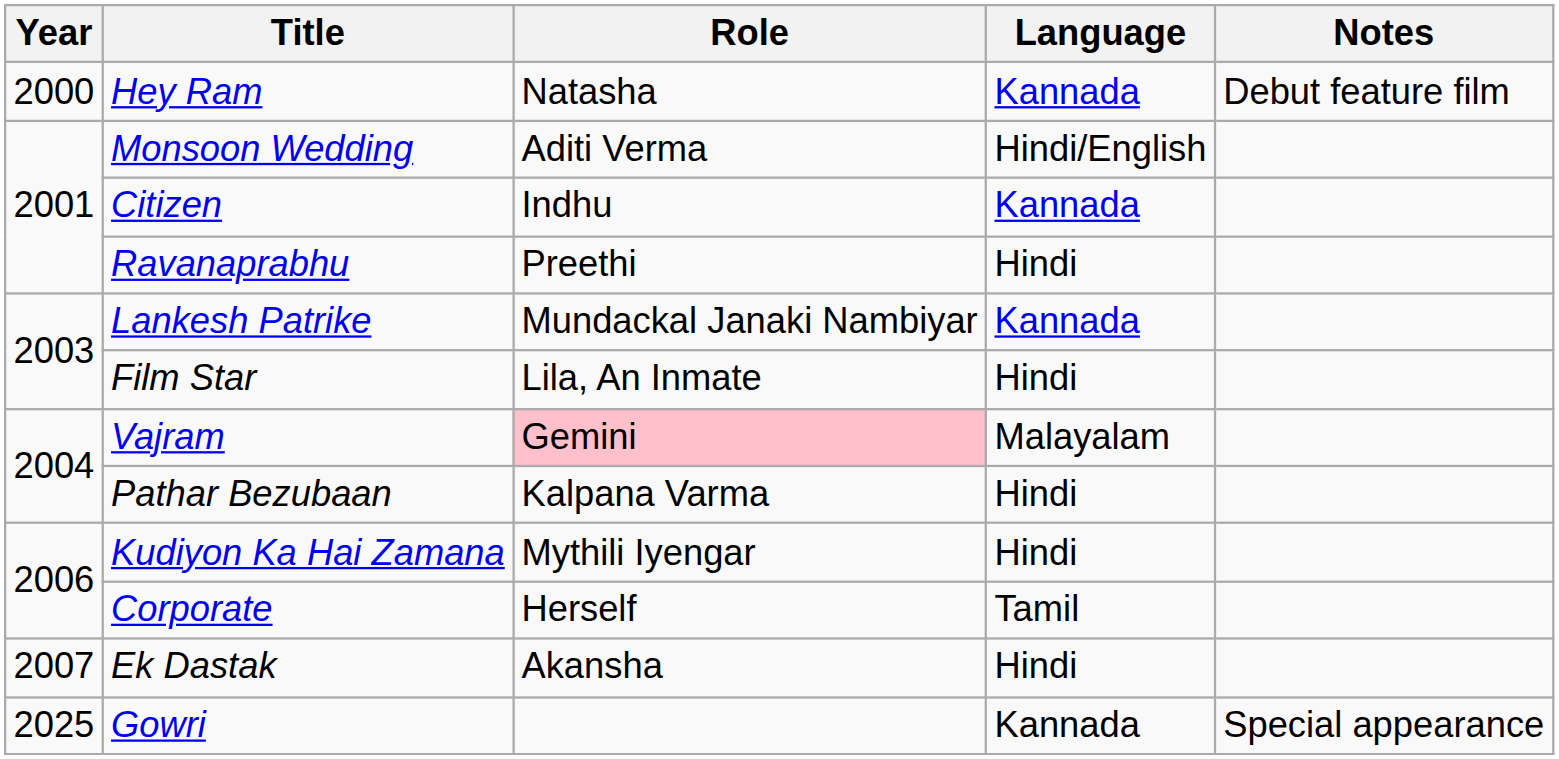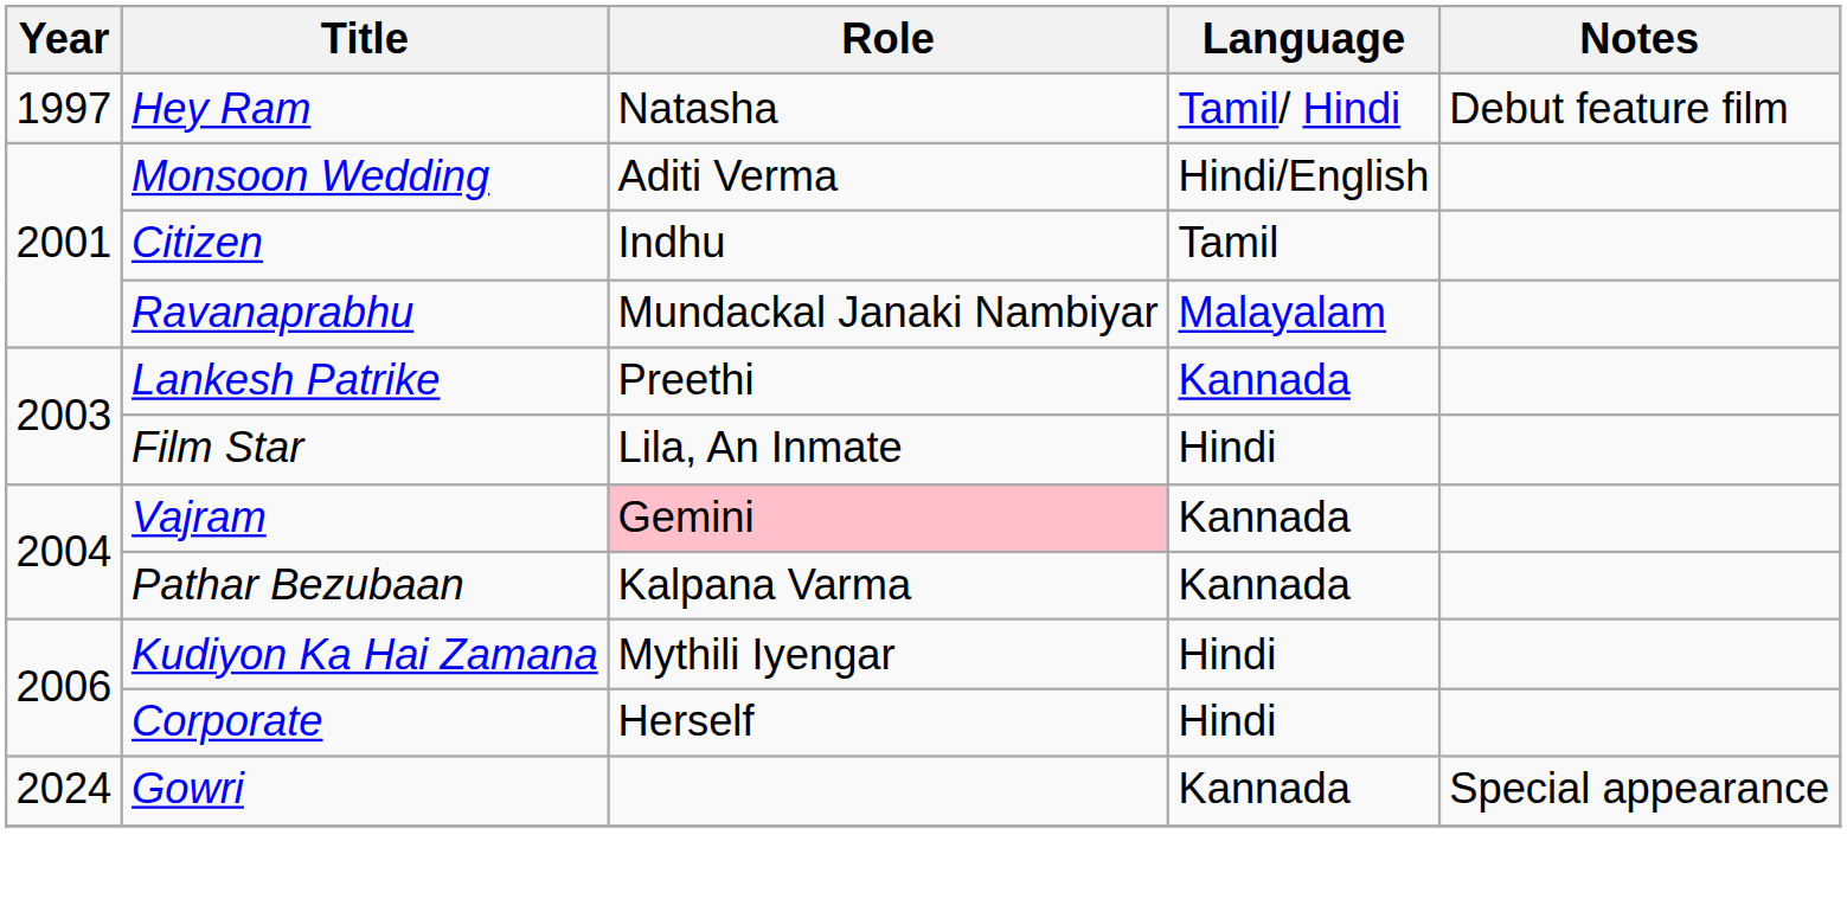 <table class="wikitable sortable">
 <tr>
 <th>Year</th>
 <th>Title</th>
 <th>Role</th>
 <th>Language</th>
 <th>Notes</th>
 </tr>
 <tr>
-<td>2000</td>
+<td>1997</td>
 <td><em><a href='#'>Hey Ram</a></em></td>
 <td>Natasha</td>
-<td><a href='#'>Kannada</a></td>
+<td><a href='#'>Tamil</a>/ <a href='#'>Hindi</a></td>
 <td>Debut feature film</td>
 </tr>
 <tr>
 <td rowspan="3">2001</td>
 <td><em><a href='#'>Monsoon Wedding</a></em></td>
 <td>Aditi Verma</td>
 <td>Hindi/English</td>
 <td></td>
 </tr>
 <tr>
 <td><em><a href='#'>Citizen</a></em></td>
 <td>Indhu</td>
-<td><a href='#'>Kannada</a></td>
+<td>Tamil</td>
 <td></td>
 </tr>
 <tr>
 <td><em><a href='#'>Ravanaprabhu</a></em></td>
-<td>Preethi</td>
-<td>Hindi</td>
+<td>Mundackal Janaki Nambiyar</td>
+<td><a href='#'>Malayalam</a></td>
 <td></td>
 </tr>
 <tr>
 <td rowspan="2">2003</td>
 <td><em><a href='#'>Lankesh Patrike</a></em></td>
-<td>Mundackal Janaki Nambiyar</td>
+<td>Preethi</td>
 <td><a href='#'>Kannada</a></td>
 <td></td>
 </tr>
 <tr>
 <td><em>Film Star</em></td>
 <td>Lila, An Inmate</td>
 <td>Hindi</td>
 <td></td>
 </tr>
 <tr>
 <td rowspan="2">2004</td>
 <td><em><a href='#'>Vajram</a></em></td>
 <td style="background: pink;">Gemini</td>
-<td>Malayalam</td>
+<td>Kannada</td>
 <td></td>
 </tr>
 <tr>
 <td><em>Pathar Bezubaan</em></td>
 <td>Kalpana Varma</td>
-<td>Hindi</td>
+<td>Kannada</td>
 <td></td>
 </tr>
 <tr>
 <td rowspan="2">2006</td>
 <td><em><a href='#'>Kudiyon Ka Hai Zamana</a></em></td>
 <td>Mythili Iyengar</td>
 <td>Hindi</td>
 <td></td>
 </tr>
 <tr>
 <td><em><a href='#'>Corporate</a></em></td>
 <td>Herself</td>
-<td>Tamil</td>
-<td></td>
-</tr>
-<tr>
-<td>2007</td>
-<td><em>Ek Dastak</em></td>
-<td>Akansha</td>
 <td>Hindi</td>
 <td></td>
 </tr>
 <tr>
-<td>2025</td>
+<td>2024</td>
 <td><em><a href='#'>Gowri</a></em></td>
 <td></td>
 <td>Kannada</td>
 <td>Special appearance</td>
 </tr>
 <tr>
 </tr>
 </table>
